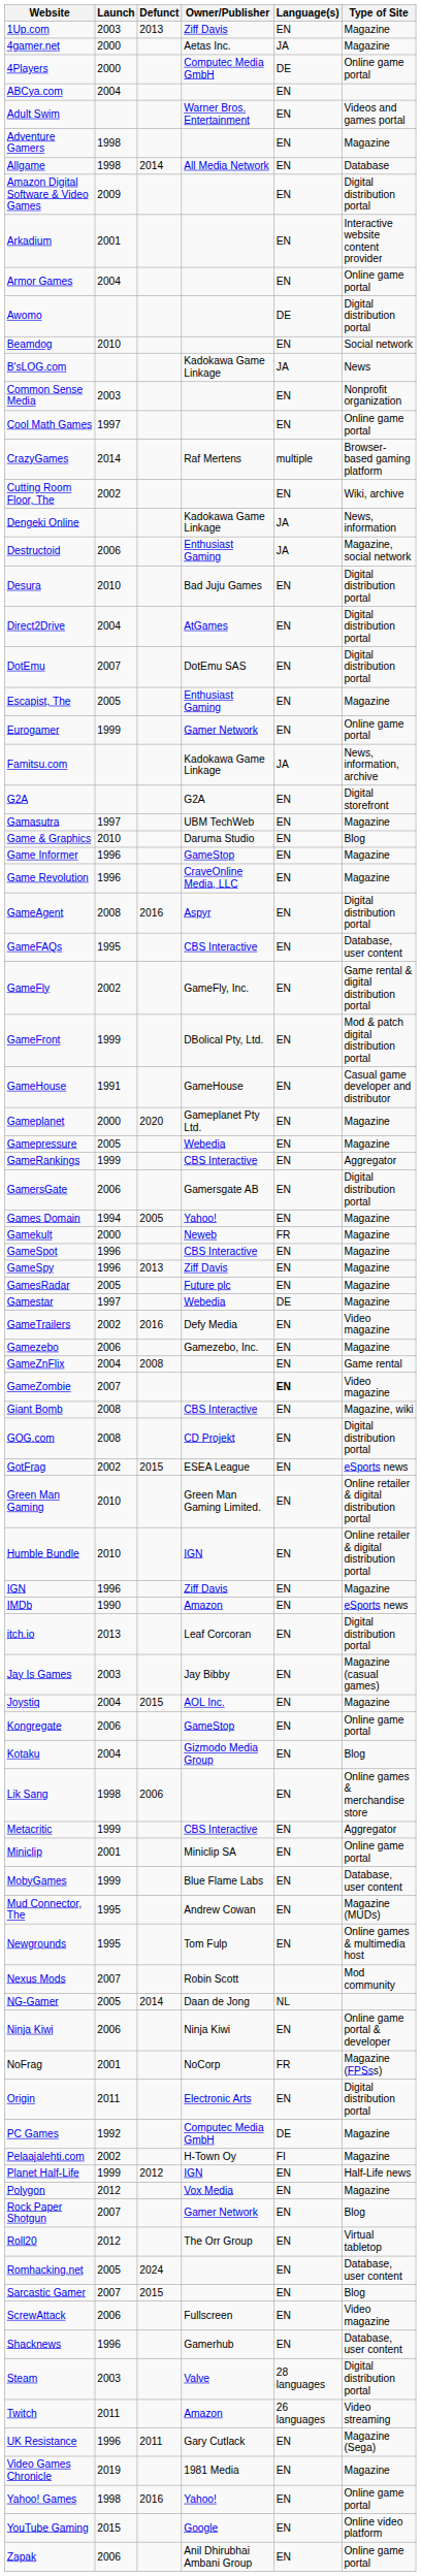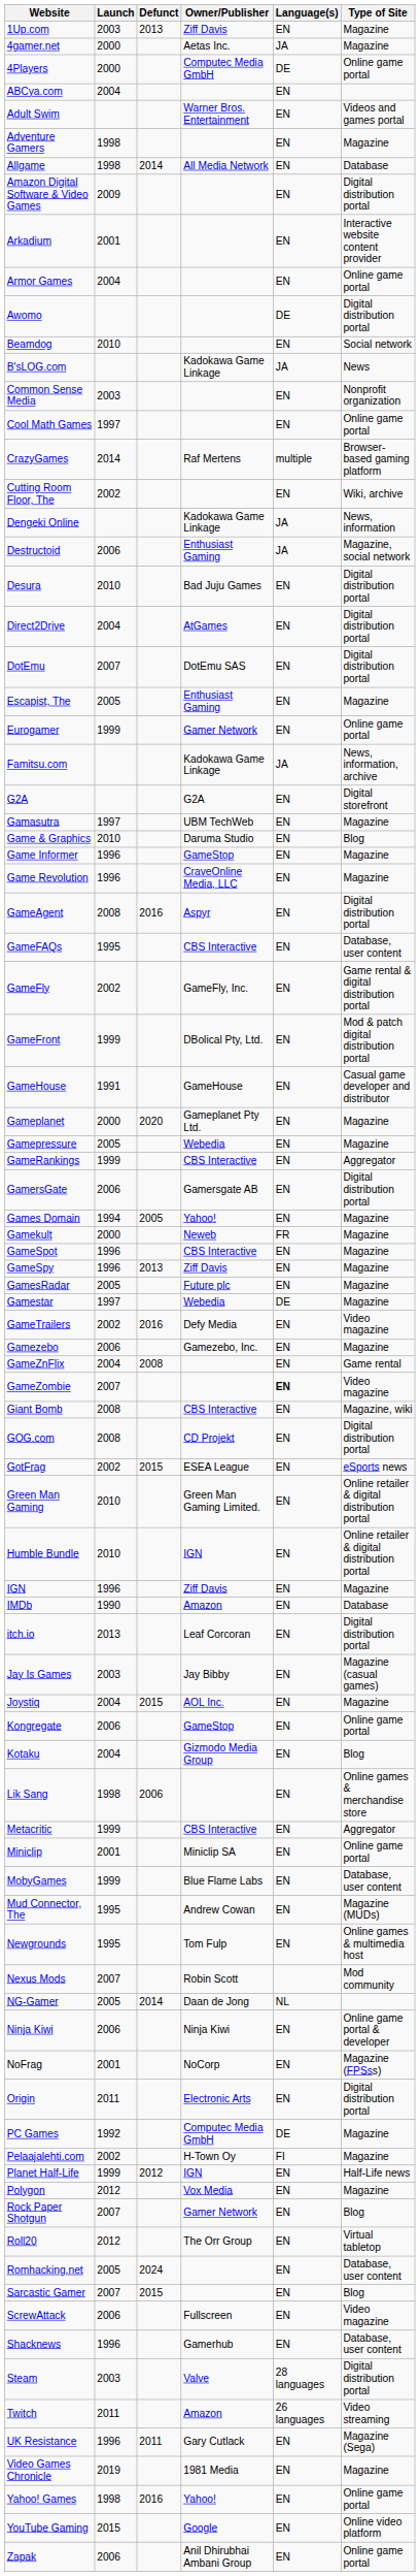 <table class="wikitable sortable" style="font-size:100%;width:100%;">
 <tr>
 <th>Website</th>
 <th>Launch</th>
 <th>Defunct</th>
 <th>Owner/Publisher</th>
 <th>Language(s)</th>
 <th>Type of Site</th>
 </tr>
 <tr>
 <td><a href='#'>1Up.com</a></td>
 <td>2003</td>
 <td>2013</td>
 <td><a href='#'>Ziff Davis</a></td>
 <td>EN</td>
 <td>Magazine</td>
 </tr>
 <tr>
 <td><a href='#'>4gamer.net</a></td>
 <td>2000</td>
 <td></td>
 <td>Aetas Inc.</td>
 <td>JA</td>
 <td>Magazine</td>
 </tr>
 <tr>
 <td><a href='#'>4Players</a></td>
 <td>2000</td>
 <td></td>
 <td><a href='#'>Computec Media GmbH</a></td>
 <td>DE</td>
 <td>Online game portal</td>
 </tr>
 <tr>
 <td><a href='#'>ABCya.com</a></td>
 <td>2004</td>
 <td></td>
 <td></td>
 <td>EN</td>
 <td></td>
 </tr>
 <tr>
 <td><a href='#'>Adult Swim</a></td>
 <td></td>
 <td></td>
 <td><a href='#'>Warner Bros. Entertainment</a></td>
 <td>EN</td>
 <td>Videos and games portal</td>
 </tr>
 <tr>
 <td><a href='#'>Adventure Gamers</a></td>
 <td>1998</td>
 <td></td>
 <td></td>
 <td>EN</td>
 <td>Magazine</td>
 </tr>
 <tr>
 <td><a href='#'>Allgame</a></td>
 <td>1998</td>
 <td>2014</td>
 <td><a href='#'>All Media Network</a></td>
 <td>EN</td>
 <td>Database</td>
 </tr>
 <tr>
 <td><a href='#'>Amazon Digital Software & Video Games</a></td>
 <td>2009</td>
 <td></td>
 <td></td>
 <td>EN</td>
 <td>Digital distribution portal</td>
 </tr>
 <tr>
 <td><a href='#'>Arkadium</a></td>
 <td>2001</td>
 <td></td>
 <td></td>
 <td>EN</td>
 <td>Interactive website content provider</td>
 </tr>
 <tr>
 <td><a href='#'>Armor Games</a></td>
 <td>2004</td>
 <td></td>
 <td></td>
 <td>EN</td>
 <td>Online game portal</td>
 </tr>
 <tr>
 <td><a href='#'>Awomo</a></td>
 <td></td>
 <td></td>
 <td></td>
 <td>DE</td>
 <td>Digital distribution portal</td>
 </tr>
 <tr>
 <td><a href='#'>Beamdog</a></td>
 <td>2010</td>
 <td></td>
 <td></td>
 <td>EN</td>
 <td>Social network</td>
 </tr>
 <tr>
 <td><a href='#'>B'sLOG.com</a></td>
 <td></td>
 <td></td>
 <td>Kadokawa Game Linkage</td>
 <td>JA</td>
 <td>News</td>
 </tr>
 <tr>
 <td><a href='#'>Common Sense Media</a></td>
 <td>2003</td>
 <td></td>
 <td></td>
 <td>EN</td>
 <td>Nonprofit organization</td>
 </tr>
 <tr>
 <td><a href='#'>Cool Math Games</a></td>
 <td>1997</td>
 <td></td>
 <td></td>
 <td>EN</td>
 <td>Online game portal</td>
 </tr>
 <tr>
 <td><a href='#'>CrazyGames</a></td>
 <td>2014</td>
 <td></td>
 <td>Raf Mertens</td>
 <td>multiple</td>
 <td>Browser-based gaming platform</td>
 </tr>
 <tr>
 <td><a href='#'>Cutting Room Floor, The</a></td>
 <td>2002</td>
 <td></td>
 <td></td>
 <td>EN</td>
 <td>Wiki, archive</td>
 </tr>
 <tr>
 <td><a href='#'>Dengeki Online</a></td>
 <td></td>
 <td></td>
 <td>Kadokawa Game Linkage</td>
 <td>JA</td>
 <td>News, information</td>
 </tr>
 <tr>
 <td><a href='#'>Destructoid</a></td>
 <td>2006</td>
 <td></td>
 <td><a href='#'>Enthusiast Gaming</a></td>
 <td>JA</td>
 <td>Magazine, social network</td>
 </tr>
 <tr>
 <td><a href='#'>Desura</a></td>
 <td>2010</td>
 <td></td>
 <td>Bad Juju Games</td>
 <td>EN</td>
 <td>Digital distribution portal</td>
 </tr>
 <tr>
 <td><a href='#'>Direct2Drive</a></td>
 <td>2004</td>
 <td></td>
 <td><a href='#'>AtGames</a></td>
 <td>EN</td>
 <td>Digital distribution portal</td>
 </tr>
 <tr>
 <td><a href='#'>DotEmu</a></td>
 <td>2007</td>
 <td></td>
 <td>DotEmu SAS</td>
 <td>EN</td>
 <td>Digital distribution portal</td>
 </tr>
 <tr>
 <td><a href='#'>Escapist, The</a></td>
 <td>2005</td>
 <td></td>
 <td><a href='#'>Enthusiast Gaming</a></td>
 <td>EN</td>
 <td>Magazine</td>
 </tr>
 <tr>
 <td><a href='#'>Eurogamer</a></td>
 <td>1999</td>
 <td></td>
 <td><a href='#'>Gamer Network</a></td>
 <td>EN</td>
 <td>Online game portal</td>
 </tr>
 <tr>
 <td><a href='#'>Famitsu.com</a></td>
 <td></td>
 <td></td>
 <td>Kadokawa Game Linkage</td>
 <td>JA</td>
 <td>News, information, archive</td>
 </tr>
 <tr>
 <td><a href='#'>G2A</a></td>
 <td></td>
 <td></td>
 <td>G2A</td>
 <td>EN</td>
 <td>Digital storefront</td>
 </tr>
 <tr>
 <td><a href='#'>Gamasutra</a></td>
 <td>1997</td>
 <td></td>
 <td>UBM TechWeb</td>
 <td>EN</td>
 <td>Magazine</td>
 </tr>
 <tr>
 <td><a href='#'>Game &amp; Graphics</a></td>
 <td>2010</td>
 <td></td>
 <td>Daruma Studio</td>
 <td>EN</td>
 <td>Blog</td>
 </tr>
 <tr>
 <td><a href='#'>Game Informer</a></td>
 <td>1996</td>
 <td></td>
 <td><a href='#'>GameStop</a></td>
 <td>EN</td>
 <td>Magazine</td>
 </tr>
 <tr>
 <td><a href='#'>Game Revolution</a></td>
 <td>1996</td>
 <td></td>
 <td><a href='#'>CraveOnline Media, LLC</a></td>
 <td>EN</td>
 <td>Magazine</td>
 </tr>
 <tr>
 <td><a href='#'>GameAgent</a></td>
 <td>2008</td>
 <td>2016</td>
 <td><a href='#'>Aspyr</a></td>
 <td>EN</td>
 <td>Digital distribution portal</td>
 </tr>
 <tr>
 <td><a href='#'>GameFAQs</a></td>
 <td>1995</td>
 <td></td>
 <td><a href='#'>CBS Interactive</a></td>
 <td>EN</td>
 <td>Database, user content</td>
 </tr>
 <tr>
 <td><a href='#'>GameFly</a></td>
 <td>2002</td>
 <td></td>
 <td>GameFly, Inc.</td>
 <td>EN</td>
 <td>Game rental & digital distribution portal</td>
 </tr>
 <tr>
 <td><a href='#'>GameFront</a></td>
 <td>1999</td>
 <td></td>
 <td>DBolical Pty, Ltd.</td>
 <td>EN</td>
 <td>Mod & patch digital distribution portal</td>
 </tr>
 <tr>
 <td><a href='#'>GameHouse</a></td>
 <td>1991</td>
 <td></td>
 <td>GameHouse</td>
 <td>EN</td>
 <td>Casual game developer and distributor</td>
 </tr>
 <tr>
 <td><a href='#'>Gameplanet</a></td>
 <td>2000</td>
 <td>2020</td>
 <td>Gameplanet Pty Ltd.</td>
 <td>EN</td>
 <td>Magazine</td>
 </tr>
 <tr>
 <td><a href='#'>Gamepressure</a></td>
 <td>2005</td>
 <td></td>
 <td><a href='#'>Webedia</a></td>
 <td>EN</td>
 <td>Magazine</td>
 </tr>
 <tr>
 <td><a href='#'>GameRankings</a></td>
 <td>1999</td>
 <td></td>
 <td><a href='#'>CBS Interactive</a></td>
 <td>EN</td>
 <td>Aggregator</td>
 </tr>
 <tr>
 <td><a href='#'>GamersGate</a></td>
 <td>2006</td>
 <td></td>
 <td>Gamersgate AB</td>
 <td>EN</td>
 <td>Digital distribution portal</td>
 </tr>
 <tr>
 <td><a href='#'>Games Domain</a></td>
 <td>1994</td>
 <td>2005</td>
 <td><a href='#'>Yahoo!</a></td>
 <td>EN</td>
 <td>Magazine</td>
 </tr>
 <tr>
 <td><a href='#'>Gamekult</a></td>
 <td>2000</td>
 <td></td>
 <td><a href='#'>Neweb</a></td>
 <td>FR</td>
 <td>Magazine</td>
 </tr>
 <tr>
 <td><a href='#'>GameSpot</a></td>
 <td>1996</td>
 <td></td>
 <td><a href='#'>CBS Interactive</a></td>
 <td>EN</td>
 <td>Magazine</td>
 </tr>
 <tr>
 <td><a href='#'>GameSpy</a></td>
 <td>1996</td>
 <td>2013</td>
 <td><a href='#'>Ziff Davis</a></td>
 <td>EN</td>
 <td>Magazine</td>
 </tr>
 <tr>
 <td><a href='#'>GamesRadar</a></td>
 <td>2005</td>
 <td></td>
 <td><a href='#'>Future plc</a></td>
 <td>EN</td>
 <td>Magazine</td>
 </tr>
 <tr>
 <td><a href='#'>Gamestar</a></td>
 <td>1997</td>
 <td></td>
 <td><a href='#'>Webedia</a></td>
 <td>DE</td>
 <td>Magazine</td>
 </tr>
 <tr>
 <td><a href='#'>GameTrailers</a></td>
 <td>2002</td>
 <td>2016</td>
 <td>Defy Media</td>
 <td>EN</td>
 <td>Video magazine</td>
 </tr>
 <tr>
 <td><a href='#'>Gamezebo</a></td>
 <td>2006</td>
 <td></td>
 <td>Gamezebo, Inc.</td>
 <td>EN</td>
 <td>Magazine</td>
 </tr>
 <tr>
 <td><a href='#'>GameZnFlix</a></td>
 <td>2004</td>
 <td>2008</td>
 <td></td>
 <td>EN</td>
 <td>Game rental</td>
 </tr>
 <tr>
 <td><a href='#'>GameZombie</a></td>
 <td>2007</td>
 <td></td>
 <td></td>
 <td><strong>EN</strong></td>
 <td>Video magazine</td>
 </tr>
 <tr>
 <td><a href='#'>Giant Bomb</a></td>
 <td>2008</td>
 <td></td>
 <td><a href='#'>CBS Interactive</a></td>
 <td>EN</td>
 <td>Magazine, wiki</td>
 </tr>
 <tr>
 <td><a href='#'>GOG.com</a></td>
 <td>2008</td>
 <td></td>
 <td><a href='#'>CD Projekt</a></td>
 <td>EN</td>
 <td>Digital distribution portal</td>
 </tr>
 <tr>
 <td><a href='#'>GotFrag</a></td>
 <td>2002</td>
 <td>2015</td>
 <td>ESEA League</td>
 <td>EN</td>
 <td><a href='#'>eSports</a> news</td>
 </tr>
 <tr>
 <td><a href='#'>Green Man Gaming</a></td>
 <td>2010</td>
 <td></td>
 <td>Green Man Gaming Limited.</td>
 <td>EN</td>
 <td>Online retailer & digital distribution portal</td>
 </tr>
 <tr>
 <td><a href='#'>Humble Bundle</a></td>
 <td>2010</td>
 <td></td>
 <td><a href='#'>IGN</a></td>
 <td>EN</td>
 <td>Online retailer & digital distribution portal</td>
 </tr>
 <tr>
 <td><a href='#'>IGN</a></td>
 <td>1996</td>
 <td></td>
 <td><a href='#'>Ziff Davis</a></td>
 <td>EN</td>
 <td>Magazine</td>
 </tr>
 <tr>
 <td><a href='#'>IMDb</a></td>
 <td>1990</td>
 <td></td>
 <td><a href='#'>Amazon</a></td>
 <td>EN</td>
-<td><a href='#'>eSports</a> news</td>
+<td>Database</td>
 </tr>
 <tr>
 <td><a href='#'>itch.io</a></td>
 <td>2013</td>
 <td></td>
 <td>Leaf Corcoran</td>
 <td>EN</td>
 <td>Digital distribution portal</td>
 </tr>
 <tr>
 <td><a href='#'>Jay Is Games</a></td>
 <td>2003</td>
 <td></td>
 <td>Jay Bibby</td>
 <td>EN</td>
 <td>Magazine (casual games)</td>
 </tr>
 <tr>
 <td><a href='#'>Joystiq</a></td>
 <td>2004</td>
 <td>2015</td>
 <td><a href='#'>AOL Inc.</a></td>
 <td>EN</td>
 <td>Magazine</td>
 </tr>
 <tr>
 <td><a href='#'>Kongregate</a></td>
 <td>2006</td>
 <td></td>
 <td><a href='#'>GameStop</a></td>
 <td>EN</td>
 <td>Online game portal</td>
 </tr>
 <tr>
 <td><a href='#'>Kotaku</a></td>
 <td>2004</td>
 <td></td>
 <td><a href='#'>Gizmodo Media Group</a></td>
 <td>EN</td>
 <td>Blog</td>
 </tr>
 <tr>
 <td><a href='#'>Lik Sang</a></td>
 <td>1998</td>
 <td>2006</td>
 <td></td>
 <td>EN</td>
 <td>Online games & merchandise store</td>
 </tr>
 <tr>
 <td><a href='#'>Metacritic</a></td>
 <td>1999</td>
 <td></td>
 <td><a href='#'>CBS Interactive</a></td>
 <td>EN</td>
 <td>Aggregator</td>
 </tr>
 <tr>
 <td><a href='#'>Miniclip</a></td>
 <td>2001</td>
 <td></td>
 <td>Miniclip SA</td>
 <td>EN</td>
 <td>Online game portal</td>
 </tr>
 <tr>
 <td><a href='#'>MobyGames</a></td>
 <td>1999</td>
 <td></td>
 <td>Blue Flame Labs</td>
 <td>EN</td>
 <td>Database, user content</td>
 </tr>
 <tr>
 <td><a href='#'>Mud Connector, The</a></td>
 <td>1995</td>
 <td></td>
 <td>Andrew Cowan</td>
 <td>EN</td>
 <td>Magazine (MUDs)</td>
 </tr>
 <tr>
 <td><a href='#'>Newgrounds</a></td>
 <td>1995</td>
 <td></td>
 <td>Tom Fulp</td>
 <td>EN</td>
 <td>Online games & multimedia host</td>
 </tr>
 <tr>
 <td><a href='#'>Nexus Mods</a></td>
 <td>2007</td>
 <td></td>
 <td>Robin Scott</td>
 <td></td>
 <td>Mod community</td>
 </tr>
 <tr>
 <td><a href='#'>NG-Gamer</a></td>
 <td>2005</td>
 <td>2014</td>
 <td>Daan de Jong</td>
 <td>NL</td>
 <td></td>
 </tr>
 <tr>
 <td><a href='#'>Ninja Kiwi</a></td>
 <td>2006</td>
 <td></td>
 <td>Ninja Kiwi</td>
 <td>EN</td>
 <td>Online game portal & developer</td>
 </tr>
 <tr>
 <td>NoFrag</td>
 <td>2001</td>
 <td></td>
 <td>NoCorp</td>
-<td>FR</td>
+<td>EN</td>
 <td>Magazine (<a href='#'>FPSs</a>s)</td>
 </tr>
 <tr>
 <td><a href='#'>Origin</a></td>
 <td>2011</td>
 <td></td>
 <td><a href='#'>Electronic Arts</a></td>
 <td>EN</td>
 <td>Digital distribution portal</td>
 </tr>
 <tr>
 <td><a href='#'>PC Games</a></td>
 <td>1992</td>
 <td></td>
 <td><a href='#'>Computec Media GmbH</a></td>
 <td>DE</td>
 <td>Magazine</td>
 </tr>
 <tr>
 <td><a href='#'>Pelaajalehti.com</a></td>
 <td>2002</td>
 <td></td>
 <td>H-Town Oy</td>
 <td>FI</td>
 <td>Magazine</td>
 </tr>
 <tr>
 <td><a href='#'>Planet Half-Life</a></td>
 <td>1999</td>
 <td>2012</td>
 <td><a href='#'>IGN</a></td>
 <td>EN</td>
 <td>Half-Life news</td>
 </tr>
 <tr>
 <td><a href='#'>Polygon</a></td>
 <td>2012</td>
 <td></td>
 <td><a href='#'>Vox Media</a></td>
 <td>EN</td>
 <td>Magazine</td>
 </tr>
 <tr>
 <td><a href='#'>Rock Paper Shotgun</a></td>
 <td>2007</td>
 <td></td>
 <td><a href='#'>Gamer Network</a></td>
 <td>EN</td>
 <td>Blog</td>
 </tr>
 <tr>
 <td><a href='#'>Roll20</a></td>
 <td>2012</td>
 <td></td>
 <td>The Orr Group</td>
 <td>EN</td>
 <td>Virtual tabletop</td>
 </tr>
 <tr>
 <td><a href='#'>Romhacking.net</a></td>
 <td>2005</td>
 <td>2024</td>
 <td></td>
 <td>EN</td>
 <td>Database, user content</td>
 </tr>
 <tr>
 <td><a href='#'>Sarcastic Gamer</a></td>
 <td>2007</td>
 <td>2015</td>
 <td></td>
 <td>EN</td>
 <td>Blog</td>
 </tr>
 <tr>
 <td><a href='#'>ScrewAttack</a></td>
 <td>2006</td>
 <td></td>
 <td>Fullscreen</td>
 <td>EN</td>
 <td>Video magazine</td>
 </tr>
 <tr>
 <td><a href='#'>Shacknews</a></td>
 <td>1996</td>
 <td></td>
 <td>Gamerhub</td>
 <td>EN</td>
 <td>Database, user content</td>
 </tr>
 <tr>
 <td><a href='#'>Steam</a></td>
 <td>2003</td>
 <td></td>
 <td><a href='#'>Valve</a></td>
 <td>28 languages</td>
 <td>Digital distribution portal</td>
 </tr>
 <tr>
 <td><a href='#'>Twitch</a></td>
 <td>2011</td>
 <td></td>
 <td><a href='#'>Amazon</a></td>
 <td>26 languages</td>
 <td>Video streaming</td>
 </tr>
 <tr>
 <td><a href='#'>UK Resistance</a></td>
 <td>1996</td>
 <td>2011</td>
 <td>Gary Cutlack</td>
 <td>EN</td>
 <td>Magazine (Sega)</td>
 </tr>
 <tr>
 <td><a href='#'>Video Games Chronicle</a></td>
 <td>2019</td>
 <td></td>
 <td>1981 Media</td>
 <td>EN</td>
 <td>Magazine</td>
 </tr>
 <tr>
 <td><a href='#'>Yahoo! Games</a></td>
 <td>1998</td>
 <td>2016</td>
 <td><a href='#'>Yahoo!</a></td>
 <td>EN</td>
 <td>Online game portal</td>
 </tr>
 <tr>
 <td><a href='#'>YouTube Gaming</a></td>
 <td>2015</td>
 <td></td>
 <td><a href='#'>Google</a></td>
 <td>EN</td>
 <td>Online video platform</td>
 </tr>
 <tr>
 <td><a href='#'>Zapak</a></td>
 <td>2006</td>
 <td></td>
 <td>Anil Dhirubhai Ambani Group</td>
 <td>EN</td>
 <td>Online game portal</td>
 </tr>
 </table>
